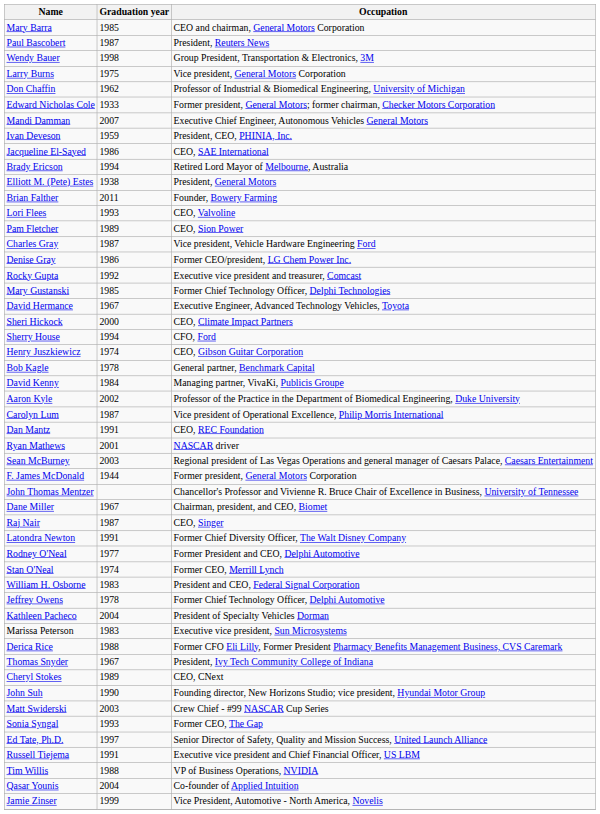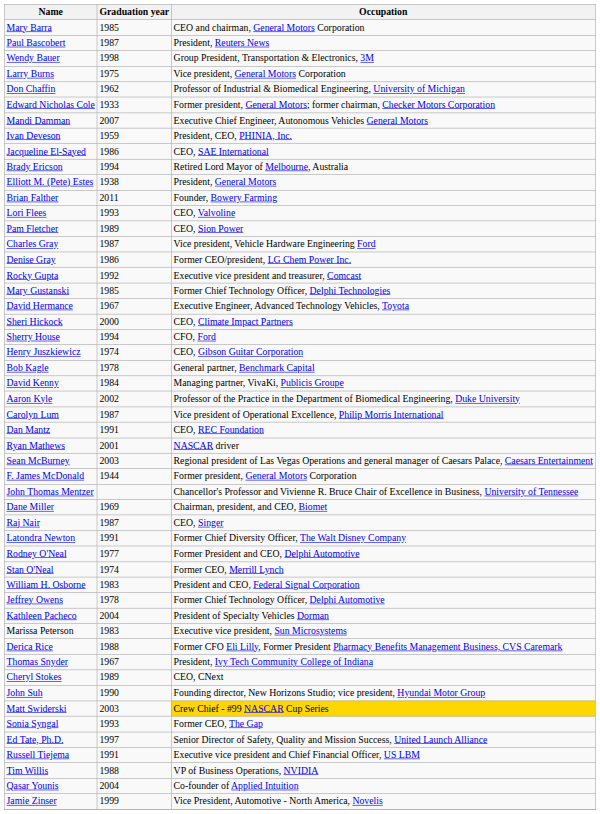 <table class="wikitable sortable">
 <tr>
 <th>Name</th>
 <th>Graduation year</th>
 <th>Occupation</th>
 </tr>
 <tr>
 <td><a href='#'>Mary Barra</a></td>
 <td>1985</td>
 <td>CEO and chairman, <a href='#'>General Motors</a> Corporation</td>
 </tr>
 <tr>
 <td><a href='#'>Paul Bascobert</a></td>
 <td>1987</td>
 <td>President, <a href='#'>Reuters News</a></td>
 </tr>
 <tr>
 <td><a href='#'>Wendy Bauer</a></td>
 <td>1998</td>
 <td>Group President, Transportation & Electronics, <a href='#'>3M</a></td>
 </tr>
 <tr>
 <td><a href='#'>Larry Burns</a></td>
 <td>1975</td>
 <td>Vice president, <a href='#'>General Motors</a> Corporation</td>
 </tr>
 <tr>
 <td><a href='#'>Don Chaffin</a></td>
 <td>1962</td>
 <td>Professor of Industrial & Biomedical Engineering, <a href='#'>University of Michigan</a></td>
 </tr>
 <tr>
 <td><a href='#'>Edward Nicholas Cole</a></td>
 <td>1933</td>
 <td>Former president, <a href='#'>General Motors</a>; former chairman, <a href='#'>Checker Motors Corporation</a></td>
 </tr>
 <tr>
 <td><a href='#'>Mandi Damman</a></td>
 <td>2007</td>
 <td>Executive Chief Engineer, Autonomous Vehicles <a href='#'>General Motors</a></td>
 </tr>
 <tr>
 <td><a href='#'>Ivan Deveson</a></td>
 <td>1959</td>
 <td>President, CEO, <a href='#'>PHINIA, Inc.</a></td>
 </tr>
 <tr>
 <td><a href='#'>Jacqueline El-Sayed</a></td>
 <td>1986</td>
 <td>CEO, <a href='#'>SAE International</a></td>
 </tr>
 <tr>
 <td><a href='#'>Brady Ericson</a></td>
 <td>1994</td>
 <td>Retired Lord Mayor of <a href='#'>Melbourne</a>, Australia</td>
 </tr>
 <tr>
 <td><a href='#'>Elliott M. (Pete) Estes</a></td>
 <td>1938</td>
 <td>President, <a href='#'>General Motors</a></td>
 </tr>
 <tr>
 <td><a href='#'>Brian Falther</a></td>
 <td>2011</td>
 <td>Founder, <a href='#'>Bowery Farming</a></td>
 </tr>
 <tr>
 <td><a href='#'>Lori Flees</a></td>
 <td>1993</td>
 <td>CEO, <a href='#'>Valvoline</a></td>
 </tr>
 <tr>
 <td><a href='#'>Pam Fletcher</a></td>
 <td>1989</td>
 <td>CEO, <a href='#'>Sion Power</a></td>
 </tr>
 <tr>
 <td><a href='#'>Charles Gray</a></td>
 <td>1987</td>
 <td>Vice president, Vehicle Hardware Engineering <a href='#'>Ford</a></td>
 </tr>
 <tr>
 <td><a href='#'>Denise Gray</a></td>
 <td>1986</td>
 <td>Former CEO/president, <a href='#'>LG Chem Power Inc.</a></td>
 </tr>
 <tr>
 <td><a href='#'>Rocky Gupta</a></td>
 <td>1992</td>
 <td>Executive vice president and treasurer, <a href='#'>Comcast</a></td>
 </tr>
 <tr>
 <td><a href='#'>Mary Gustanski</a></td>
 <td>1985</td>
 <td>Former Chief Technology Officer, <a href='#'>Delphi Technologies</a></td>
 </tr>
 <tr>
 <td><a href='#'>David Hermance</a></td>
 <td>1967</td>
 <td>Executive Engineer, Advanced Technology Vehicles, <a href='#'>Toyota</a></td>
 </tr>
 <tr>
 <td><a href='#'>Sheri Hickock</a></td>
 <td>2000</td>
 <td>CEO, <a href='#'>Climate Impact Partners</a></td>
 </tr>
 <tr>
 <td><a href='#'>Sherry House</a></td>
 <td>1994</td>
 <td>CFO, <a href='#'>Ford</a></td>
 </tr>
 <tr>
 <td><a href='#'>Henry Juszkiewicz</a></td>
 <td>1974</td>
 <td>CEO, <a href='#'>Gibson Guitar Corporation</a></td>
 </tr>
 <tr>
 <td><a href='#'>Bob Kagle</a></td>
 <td>1978</td>
 <td>General partner, <a href='#'>Benchmark Capital</a></td>
 </tr>
 <tr>
 <td><a href='#'>David Kenny</a></td>
 <td>1984</td>
 <td>Managing partner, VivaKi, <a href='#'>Publicis Groupe</a></td>
 </tr>
 <tr>
 <td><a href='#'>Aaron Kyle</a></td>
 <td>2002</td>
 <td>Professor of the Practice in the Department of Biomedical Engineering, <a href='#'>Duke University</a></td>
 </tr>
 <tr>
 <td><a href='#'>Carolyn Lum</a></td>
 <td>1987</td>
 <td>Vice president of Operational Excellence, <a href='#'>Philip Morris International</a></td>
 </tr>
 <tr>
 <td><a href='#'>Dan Mantz</a></td>
 <td>1991</td>
 <td>CEO, <a href='#'>REC Foundation</a></td>
 </tr>
 <tr>
 <td><a href='#'>Ryan Mathews</a></td>
 <td>2001</td>
 <td><a href='#'>NASCAR</a> driver</td>
 </tr>
 <tr>
 <td><a href='#'>Sean McBurney</a></td>
 <td>2003</td>
 <td>Regional president of Las Vegas Operations and general manager of Caesars Palace, <a href='#'>Caesars Entertainment</a></td>
 </tr>
 <tr>
 <td><a href='#'>F. James McDonald</a></td>
 <td>1944</td>
 <td>Former president, <a href='#'>General Motors</a> Corporation</td>
 </tr>
 <tr>
 <td><a href='#'>John Thomas Mentzer</a></td>
 <td></td>
 <td>Chancellor's Professor and Vivienne R. Bruce Chair of Excellence in Business, <a href='#'>University of Tennessee</a></td>
 </tr>
 <tr>
 <td><a href='#'>Dane Miller</a></td>
-<td>1967</td>
+<td>1969</td>
 <td>Chairman, president, and CEO, <a href='#'>Biomet</a></td>
 </tr>
 <tr>
 <td><a href='#'>Raj Nair</a></td>
 <td>1987</td>
 <td>CEO, <a href='#'>Singer</a></td>
 </tr>
 <tr>
 <td><a href='#'>Latondra Newton</a></td>
 <td>1991</td>
 <td>Former Chief Diversity Officer, <a href='#'>The Walt Disney Company</a></td>
 </tr>
 <tr>
 <td><a href='#'>Rodney O'Neal</a></td>
 <td>1977</td>
 <td>Former President and CEO, <a href='#'>Delphi Automotive</a></td>
 </tr>
 <tr>
 <td><a href='#'>Stan O'Neal</a></td>
 <td>1974</td>
 <td>Former CEO, <a href='#'>Merrill Lynch</a></td>
 </tr>
 <tr>
 <td><a href='#'>William H. Osborne</a></td>
 <td>1983</td>
 <td>President and CEO, <a href='#'>Federal Signal Corporation</a></td>
 </tr>
 <tr>
 <td><a href='#'>Jeffrey Owens</a></td>
 <td>1978</td>
 <td>Former Chief Technology Officer, <a href='#'>Delphi Automotive</a></td>
 </tr>
 <tr>
 <td><a href='#'>Kathleen Pacheco</a></td>
 <td>2004</td>
 <td>President of Specialty Vehicles <a href='#'>Dorman</a></td>
 </tr>
 <tr>
 <td>Marissa Peterson</td>
 <td>1983</td>
 <td>Executive vice president, <a href='#'>Sun Microsystems</a></td>
 </tr>
 <tr>
 <td><a href='#'>Derica Rice</a></td>
 <td>1988</td>
 <td>Former CFO <a href='#'>Eli Lilly</a>, Former President <a href='#'>Pharmacy Benefits Management Business, CVS Caremark</a></td>
 </tr>
 <tr>
 <td><a href='#'>Thomas Snyder</a></td>
 <td>1967</td>
 <td>President, <a href='#'>Ivy Tech Community College of Indiana</a></td>
 </tr>
 <tr>
 <td><a href='#'>Cheryl Stokes</a></td>
 <td>1989</td>
 <td>CEO, CNext</td>
 </tr>
 <tr>
 <td><a href='#'>John Suh</a></td>
 <td>1990</td>
 <td>Founding director, New Horizons Studio; vice president, <a href='#'>Hyundai Motor Group</a></td>
 </tr>
 <tr>
 <td><a href='#'>Matt Swiderski</a></td>
 <td>2003</td>
-<td>Crew Chief - #99 <a href='#'>NASCAR</a> Cup Series</td>
+<td style="background: gold;">Crew Chief - #99 <a href='#'>NASCAR</a> Cup Series</td>
 </tr>
 <tr>
 <td><a href='#'>Sonia Syngal</a></td>
 <td>1993</td>
 <td>Former CEO, <a href='#'>The Gap</a></td>
 </tr>
 <tr>
 <td><a href='#'>Ed Tate, Ph.D.</a></td>
 <td>1997</td>
 <td>Senior Director of Safety, Quality and Mission Success, <a href='#'>United Launch Alliance</a></td>
 </tr>
 <tr>
 <td><a href='#'>Russell Tiejema</a></td>
 <td>1991</td>
 <td>Executive vice president and Chief Financial Officer, <a href='#'>US LBM</a></td>
 </tr>
 <tr>
 <td><a href='#'>Tim Willis</a></td>
 <td>1988</td>
 <td>VP of Business Operations, <a href='#'>NVIDIA</a></td>
 </tr>
 <tr>
 <td><a href='#'>Qasar Younis</a></td>
 <td>2004</td>
 <td>Co-founder of <a href='#'>Applied Intuition</a></td>
 </tr>
 <tr>
 <td><a href='#'>Jamie Zinser</a></td>
 <td>1999</td>
 <td>Vice President, Automotive - North America, <a href='#'>Novelis</a></td>
 </tr>
 <tr>
 </tr>
 </table>
